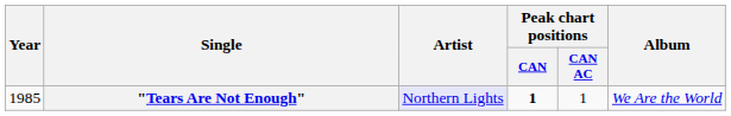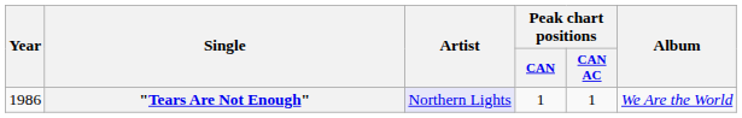 <table class="wikitable plainrowheaders" style="text-align:center;">
 <tr>
 <th rowspan="2">Year</th>
 <th rowspan="2" style="width:22em;">Single</th>
 <th rowspan="2">Artist</th>
 <th colspan="2">Peak chart<br>positions</th>
 <th rowspan="2">Album</th>
 </tr>
 <tr style=font-size:smaller;>
 <th width="45"><a href='#'>CAN</a></th>
 <th width="45"><a href='#'>CAN AC</a></th>
 </tr>
 <tr>
-<td>1985</td>
+<td>1986</td>
 <th scope="row">"<a href='#'>Tears Are Not Enough</a>"</th>
 <td style="background: lavender;"><a href='#'>Northern Lights</a></td>
-<td><strong>1</strong></td>
+<td>1</td>
 <td>1</td>
 <td align="left"><em><a href='#'>We Are the World</a></em></td>
 </tr>
 </table>
